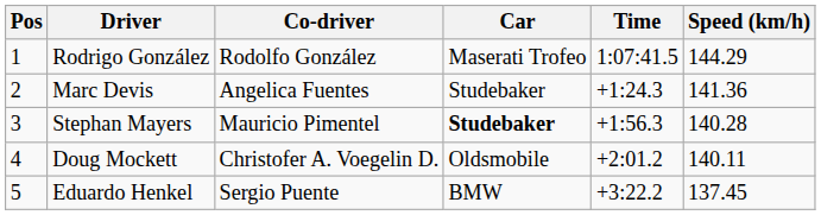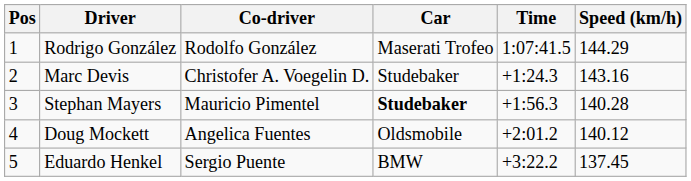 <table class="wikitable">
 <tr>
 <th>Pos</th>
 <th>Driver</th>
 <th>Co-driver</th>
 <th>Car</th>
 <th>Time</th>
 <th>Speed (km/h)</th>
 </tr>
 <tr>
 <td>1</td>
 <td> Rodrigo González</td>
 <td> Rodolfo González</td>
 <td>Maserati Trofeo</td>
 <td>1:07:41.5</td>
 <td>144.29</td>
 </tr>
 <tr>
 <td>2</td>
 <td> Marc Devis</td>
-<td> Angelica Fuentes</td>
+<td> Christofer A. Voegelin D.</td>
 <td>Studebaker</td>
 <td>+1:24.3</td>
-<td>141.36</td>
+<td>143.16</td>
 </tr>
 <tr>
 <td>3</td>
 <td> Stephan Mayers</td>
 <td> Mauricio Pimentel</td>
 <td><strong>Studebaker</strong></td>
 <td>+1:56.3</td>
 <td>140.28</td>
 </tr>
 <tr>
 <td>4</td>
 <td> Doug Mockett</td>
-<td> Christofer A. Voegelin D.</td>
+<td> Angelica Fuentes</td>
 <td>Oldsmobile</td>
 <td>+2:01.2</td>
-<td>140.11</td>
+<td>140.12</td>
 </tr>
 <tr>
 <td>5</td>
 <td> Eduardo Henkel</td>
 <td> Sergio Puente</td>
 <td>BMW</td>
 <td>+3:22.2</td>
 <td>137.45</td>
 </tr>
 </table>
